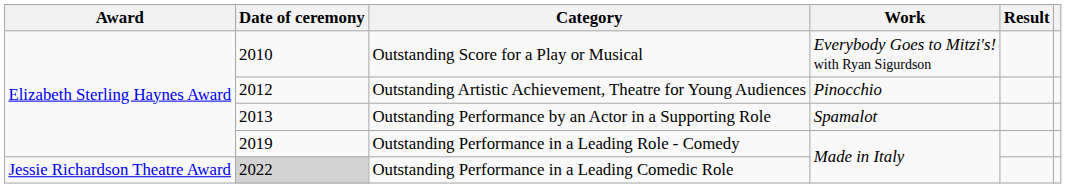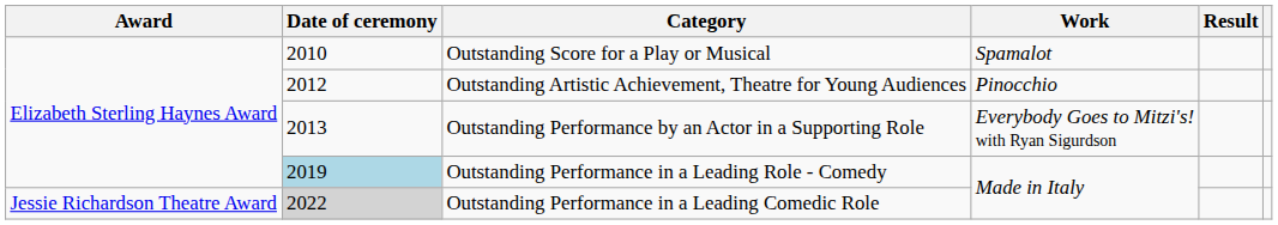 <table class="wikitable sortable plainrowheaders">
 <tr>
 <th scope="col">Award</th>
 <th scope="col">Date of ceremony</th>
 <th scope="col">Category</th>
 <th scope="col">Work</th>
 <th scope="col">Result</th>
 <th scope="col" class="unsortable"></th>
 </tr>
 <tr>
 <td rowspan=4><a href='#'>Elizabeth Sterling Haynes Award</a></td>
 <td>2010</td>
 <td>Outstanding Score for a Play or Musical</td>
-<td><em>Everybody Goes to Mitzi's!</em><br><small>with Ryan Sigurdson</small></td>
+<td><em>Spamalot</em></td>
 <td></td>
 <td></td>
 </tr>
 <tr>
 <td>2012</td>
 <td>Outstanding Artistic Achievement, Theatre for Young Audiences</td>
 <td><em>Pinocchio</em></td>
 <td></td>
 <td></td>
 </tr>
 <tr>
 <td>2013</td>
 <td>Outstanding Performance by an Actor in a Supporting Role</td>
-<td><em>Spamalot</em></td>
+<td><em>Everybody Goes to Mitzi's!</em><br><small>with Ryan Sigurdson</small></td>
 <td></td>
 <td></td>
 </tr>
 <tr>
-<td>2019</td>
+<td style="background: lightblue;">2019</td>
 <td>Outstanding Performance in a Leading Role - Comedy</td>
 <td rowspan=2><em>Made in Italy</em></td>
 <td></td>
 <td></td>
 </tr>
 <tr>
 <td><a href='#'>Jessie Richardson Theatre Award</a></td>
 <td style="background: lightgrey;">2022</td>
 <td>Outstanding Performance in a Leading Comedic Role</td>
 <td></td>
 <td></td>
 </tr>
 </table>
